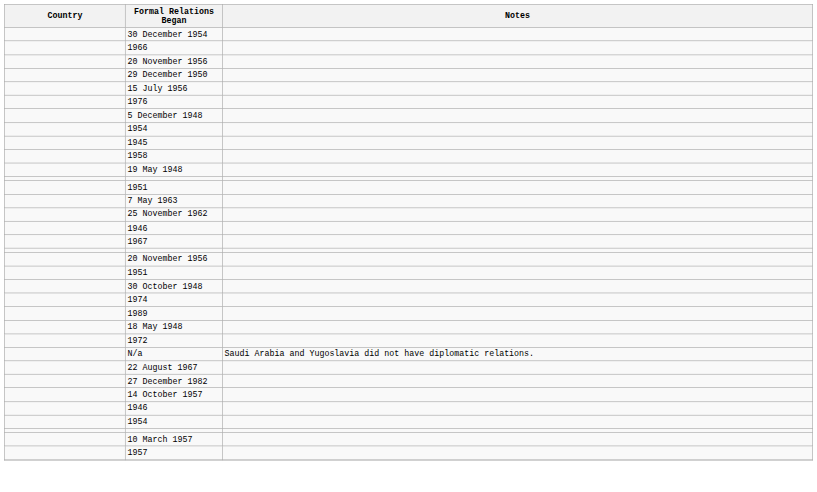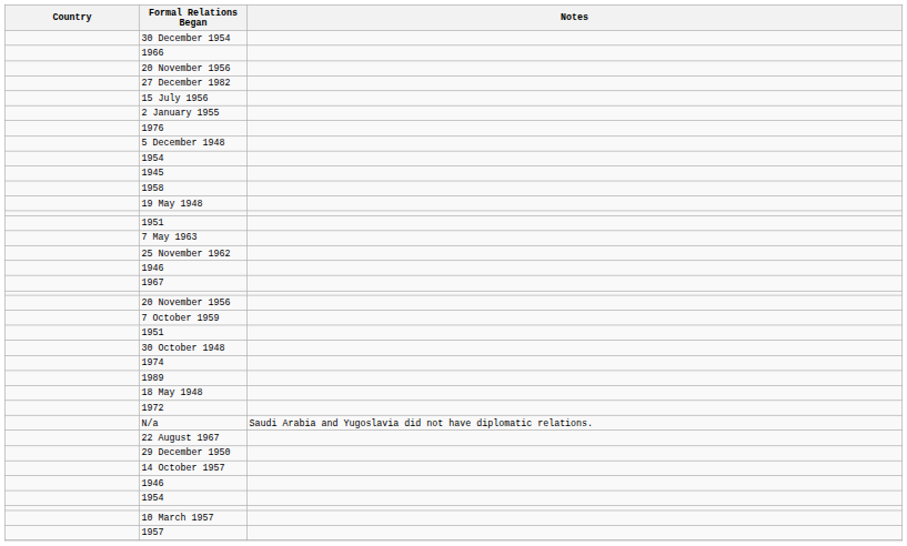 <table class="wikitable sortable" style="width:100%; margin:auto;">
 <tr>
 <th style="width:15%;">Country</th>
 <th style="width:12%;">Formal Relations Began</th>
 <th>Notes</th>
 </tr>
 <tr valign="top">
 <td></td>
 <td>30 December 1954</td>
 <td></td>
 </tr>
 <tr valign="top">
 <td></td>
 <td>1966</td>
 <td></td>
 </tr>
 <tr valign="top">
 <td></td>
 <td>20 November 1956</td>
 <td></td>
 </tr>
 <tr valign="top">
 <td></td>
-<td>29 December 1950</td>
+<td>27 December 1982</td>
 <td></td>
 </tr>
 <tr valign="top">
 <td></td>
 <td>15 July 1956</td>
+<td></td>
+</tr>
+<tr valign="top">
+<td></td>
+<td>2 January 1955</td>
 <td></td>
 </tr>
 <tr valign="top">
 <td></td>
 <td>1976</td>
 <td></td>
 </tr>
 <tr valign="top">
 <td></td>
 <td>5 December 1948</td>
 <td></td>
 </tr>
 <tr valign="top">
 <td></td>
 <td>1954</td>
 <td></td>
 </tr>
 <tr valign="top">
 <td></td>
 <td>1945</td>
 <td></td>
 </tr>
 <tr valign="top">
 <td></td>
 <td>1958</td>
 <td></td>
 </tr>
 <tr valign="top">
 <td></td>
 <td>19 May 1948</td>
 <td></td>
 </tr>
 <tr valign="top">
 <td></td>
 <td></td>
 <td></td>
 </tr>
 <tr valign="top">
 <td></td>
 <td>1951</td>
 <td></td>
 </tr>
 <tr valign="top">
 <td></td>
 <td>7 May 1963</td>
 <td></td>
 </tr>
 <tr valign="top">
 <td></td>
 <td>25 November 1962</td>
 <td></td>
 </tr>
 <tr valign="top">
 <td></td>
 <td>1946</td>
 <td></td>
 </tr>
 <tr valign="top">
 <td></td>
 <td>1967</td>
 <td></td>
 </tr>
 <tr valign="top">
 <td></td>
 <td></td>
 <td></td>
 </tr>
 <tr valign="top">
 <td></td>
 <td>20 November 1956</td>
 <td></td>
 </tr>
 <tr valign="top">
 <td></td>
+<td>7 October 1959</td>
+<td></td>
+</tr>
+<tr valign="top">
+<td></td>
 <td>1951</td>
 <td></td>
 </tr>
 <tr valign="top">
 <td></td>
 <td>30 October 1948</td>
 <td></td>
 </tr>
 <tr valign="top">
 <td></td>
 <td>1974</td>
 <td></td>
 </tr>
 <tr valign="top">
 <td></td>
 <td>1989</td>
 <td></td>
 </tr>
 <tr valign="top">
 <td></td>
 <td>18 May 1948</td>
 <td></td>
 </tr>
 <tr valign="top">
 <td></td>
 <td>1972</td>
 <td></td>
 </tr>
 <tr valign="top">
 <td></td>
 <td>N/a</td>
 <td>Saudi Arabia and Yugoslavia did not have diplomatic relations.</td>
 </tr>
 <tr valign="top">
 <td></td>
 <td>22 August 1967</td>
 <td></td>
 </tr>
 <tr valign="top">
 <td></td>
-<td>27 December 1982</td>
+<td>29 December 1950</td>
 <td></td>
 </tr>
 <tr valign="top">
 <td></td>
 <td>14 October 1957</td>
 <td></td>
 </tr>
 <tr valign="top">
 <td></td>
 <td>1946</td>
 <td></td>
 </tr>
 <tr valign="top">
 <td></td>
 <td>1954</td>
 <td></td>
 </tr>
 <tr valign="top">
 <td></td>
 <td></td>
 <td></td>
 </tr>
 <tr valign="top">
 <td></td>
 <td>10 March 1957</td>
 <td></td>
 </tr>
 <tr valign="top">
 <td></td>
 <td>1957</td>
 <td></td>
 </tr>
 <tr valign="top">
 </tr>
 </table>
